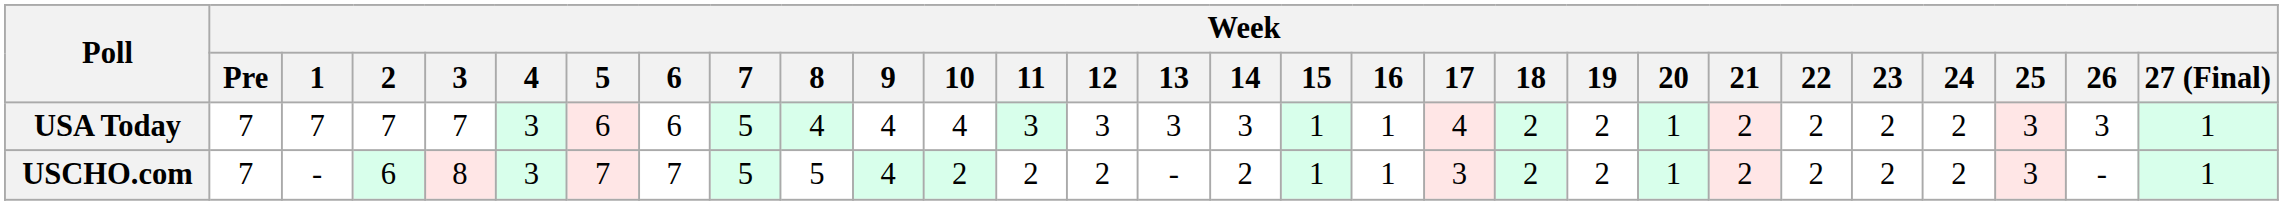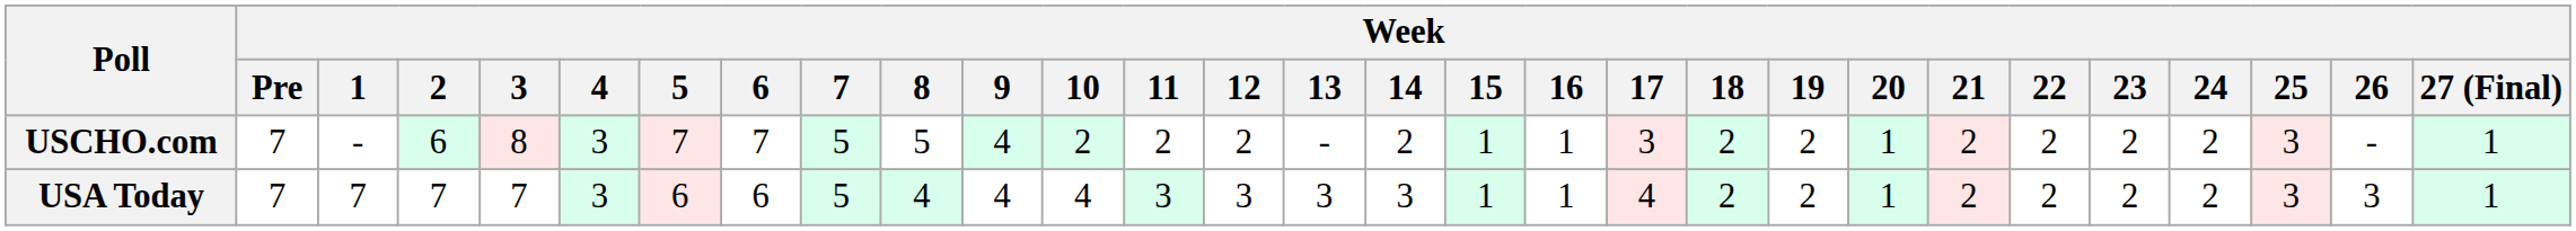 <table class="wikitable" style="white-space:nowrap;">
 <tr>
 <th scope="col" width="100" rowspan="2">Poll</th>
 <th colspan="28">Week</th>
 </tr>
 <tr>
 <th scope="col" width="30">Pre</th>
 <th scope="col" width="30">1</th>
 <th scope="col" width="30">2</th>
 <th scope="col" width="30">3</th>
 <th scope="col" width="30">4</th>
 <th scope="col" width="30">5</th>
 <th scope="col" width="30">6</th>
 <th scope="col" width="30">7</th>
 <th scope="col" width="30">8</th>
 <th scope="col" width="30">9</th>
 <th scope="col" width="30">10</th>
 <th scope="col" width="30">11</th>
 <th scope="col" width="30">12</th>
 <th scope="col" width="30">13</th>
 <th scope="col" width="30">14</th>
 <th scope="col" width="30">15</th>
 <th scope="col" width="30">16</th>
 <th scope="col" width="30">17</th>
 <th scope="col" width="30">18</th>
 <th scope="col" width="30">19</th>
 <th scope="col" width="30">20</th>
 <th scope="col" width="30">21</th>
 <th scope="col" width="30">22</th>
 <th scope="col" width="30">23</th>
 <th scope="col" width="30">24</th>
 <th scope="col" width="30">25</th>
 <th scope="col" width="30">26</th>
 <th scope="col" width="30">27 (Final)</th>
 </tr>
 <tr style="text-align:center;">
+<th>USCHO.com</th>
+<td bgcolor=FFFFFF>7</td>
+<td bgcolor=FFFFFF>-</td>
+<td bgcolor=D8FFEB>6 </td>
+<td bgcolor=FFE6E6>8</td>
+<td bgcolor=D8FFEB>3 </td>
+<td bgcolor=FFE6E6>7</td>
+<td bgcolor=FFFFFF>7</td>
+<td bgcolor=D8FFEB>5</td>
+<td bgcolor=FFFFFF>5</td>
+<td bgcolor=D8FFEB>4</td>
+<td bgcolor=D8FFEB>2 </td>
+<td bgcolor=FFFFFF>2 </td>
+<td bgcolor=FFFFFF>2 </td>
+<td bgcolor=FFFFFF>-</td>
+<td bgcolor=FFFFFF>2 </td>
+<td bgcolor=D8FFEB>1 </td>
+<td bgcolor=FFFFFF>1 </td>
+<td bgcolor=FFE6E6>3 </td>
+<td bgcolor=D8FFEB>2 </td>
+<td bgcolor=FFFFFF>2 </td>
+<td bgcolor=D8FFEB>1 </td>
+<td bgcolor=FFE6E6>2 </td>
+<td bgcolor=FFFFFF>2 </td>
+<td bgcolor=FFFFFF>2 </td>
+<td bgcolor=FFFFFF>2 </td>
+<td bgcolor=FFE6E6>3 </td>
+<td bgcolor=FFFFFF>-</td>
+<td bgcolor=D8FFEB>1 </td>
+</tr>
+<tr style="text-align:center;">
 <th>USA Today</th>
 <td bgcolor=FFFFFF>7</td>
 <td bgcolor=FFFFFF>7</td>
 <td bgcolor=FFFFFF>7</td>
 <td bgcolor=FFFFFF>7</td>
 <td bgcolor=D8FFEB>3 </td>
 <td bgcolor=FFE6E6>6</td>
 <td bgcolor=FFFFFF>6</td>
 <td bgcolor=D8FFEB>5</td>
 <td bgcolor=D8FFEB>4</td>
 <td bgcolor=FFFFFF>4</td>
 <td bgcolor=FFFFFF>4</td>
 <td bgcolor=D8FFEB>3 </td>
 <td bgcolor=FFFFFF>3 </td>
 <td bgcolor=FFFFFF>3 </td>
 <td bgcolor=FFFFFF>3 </td>
 <td bgcolor=D8FFEB>1 </td>
 <td bgcolor=FFFFFF>1 </td>
 <td bgcolor=FFE6E6>4</td>
 <td bgcolor=D8FFEB>2 </td>
 <td bgcolor=FFFFFF>2</td>
 <td bgcolor=D8FFEB>1 </td>
 <td bgcolor=FFE6E6>2 </td>
 <td bgcolor=FFFFFF>2 </td>
 <td bgcolor=FFFFFF>2 </td>
 <td bgcolor=FFFFFF>2 </td>
 <td bgcolor=FFE6E6>3 </td>
 <td bgcolor=FFFFFF>3</td>
 <td bgcolor=D8FFEB>1 </td>
 </tr>
-<tr style="text-align:center;">
-<th>USCHO.com</th>
-<td bgcolor=FFFFFF>7</td>
-<td bgcolor=FFFFFF>-</td>
-<td bgcolor=D8FFEB>6 </td>
-<td bgcolor=FFE6E6>8</td>
-<td bgcolor=D8FFEB>3 </td>
-<td bgcolor=FFE6E6>7</td>
-<td bgcolor=FFFFFF>7</td>
-<td bgcolor=D8FFEB>5</td>
-<td bgcolor=FFFFFF>5</td>
-<td bgcolor=D8FFEB>4</td>
-<td bgcolor=D8FFEB>2 </td>
-<td bgcolor=FFFFFF>2 </td>
-<td bgcolor=FFFFFF>2 </td>
-<td bgcolor=FFFFFF>-</td>
-<td bgcolor=FFFFFF>2 </td>
-<td bgcolor=D8FFEB>1 </td>
-<td bgcolor=FFFFFF>1 </td>
-<td bgcolor=FFE6E6>3 </td>
-<td bgcolor=D8FFEB>2 </td>
-<td bgcolor=FFFFFF>2 </td>
-<td bgcolor=D8FFEB>1 </td>
-<td bgcolor=FFE6E6>2 </td>
-<td bgcolor=FFFFFF>2 </td>
-<td bgcolor=FFFFFF>2 </td>
-<td bgcolor=FFFFFF>2 </td>
-<td bgcolor=FFE6E6>3 </td>
-<td bgcolor=FFFFFF>-</td>
-<td bgcolor=D8FFEB>1 </td>
-</tr>
 </table>
